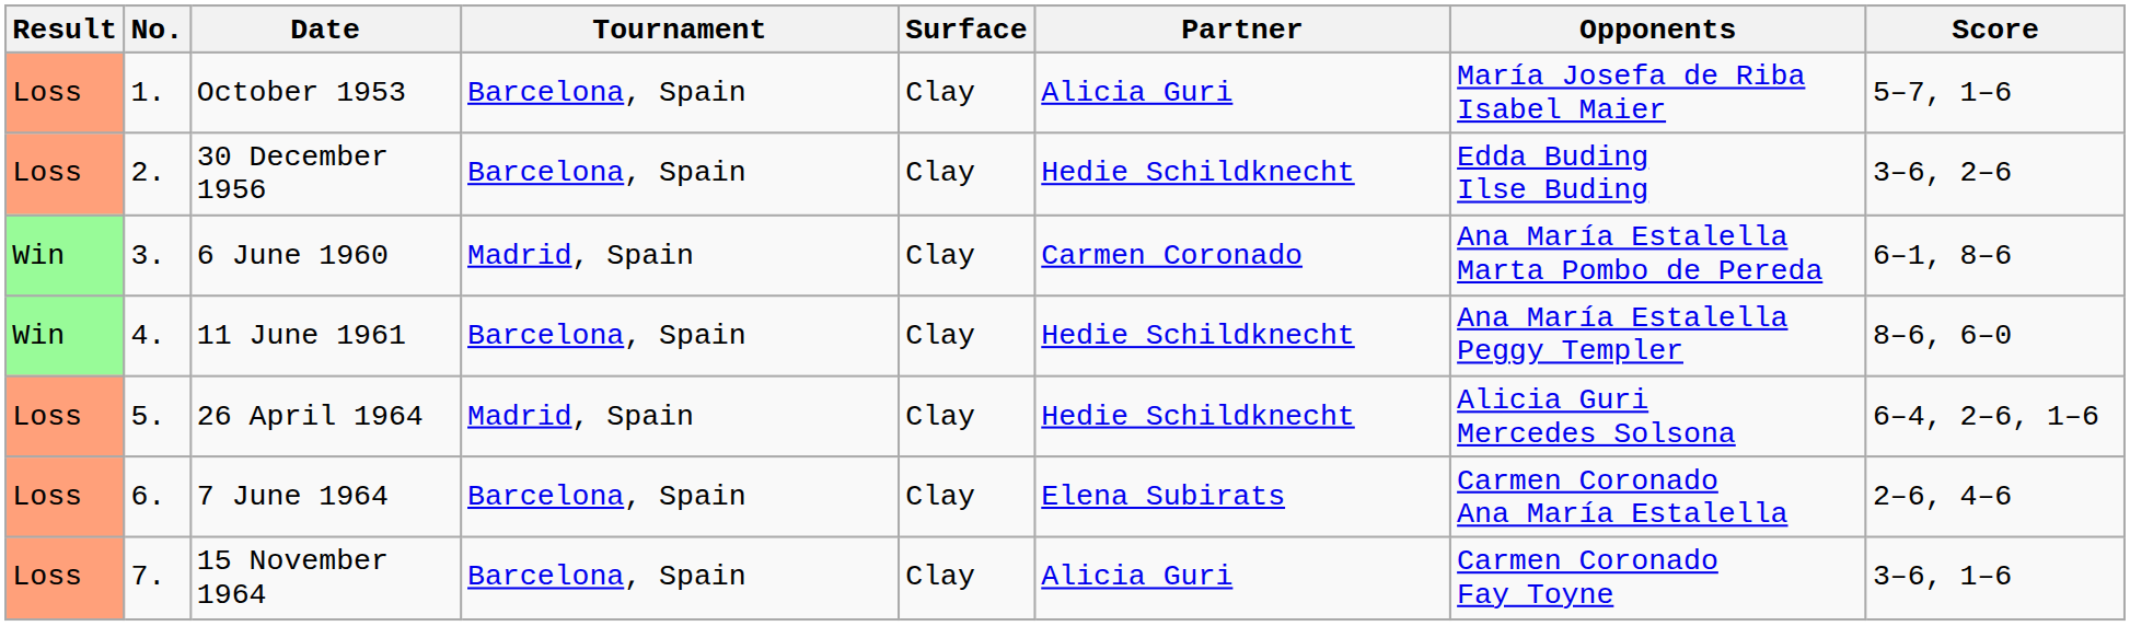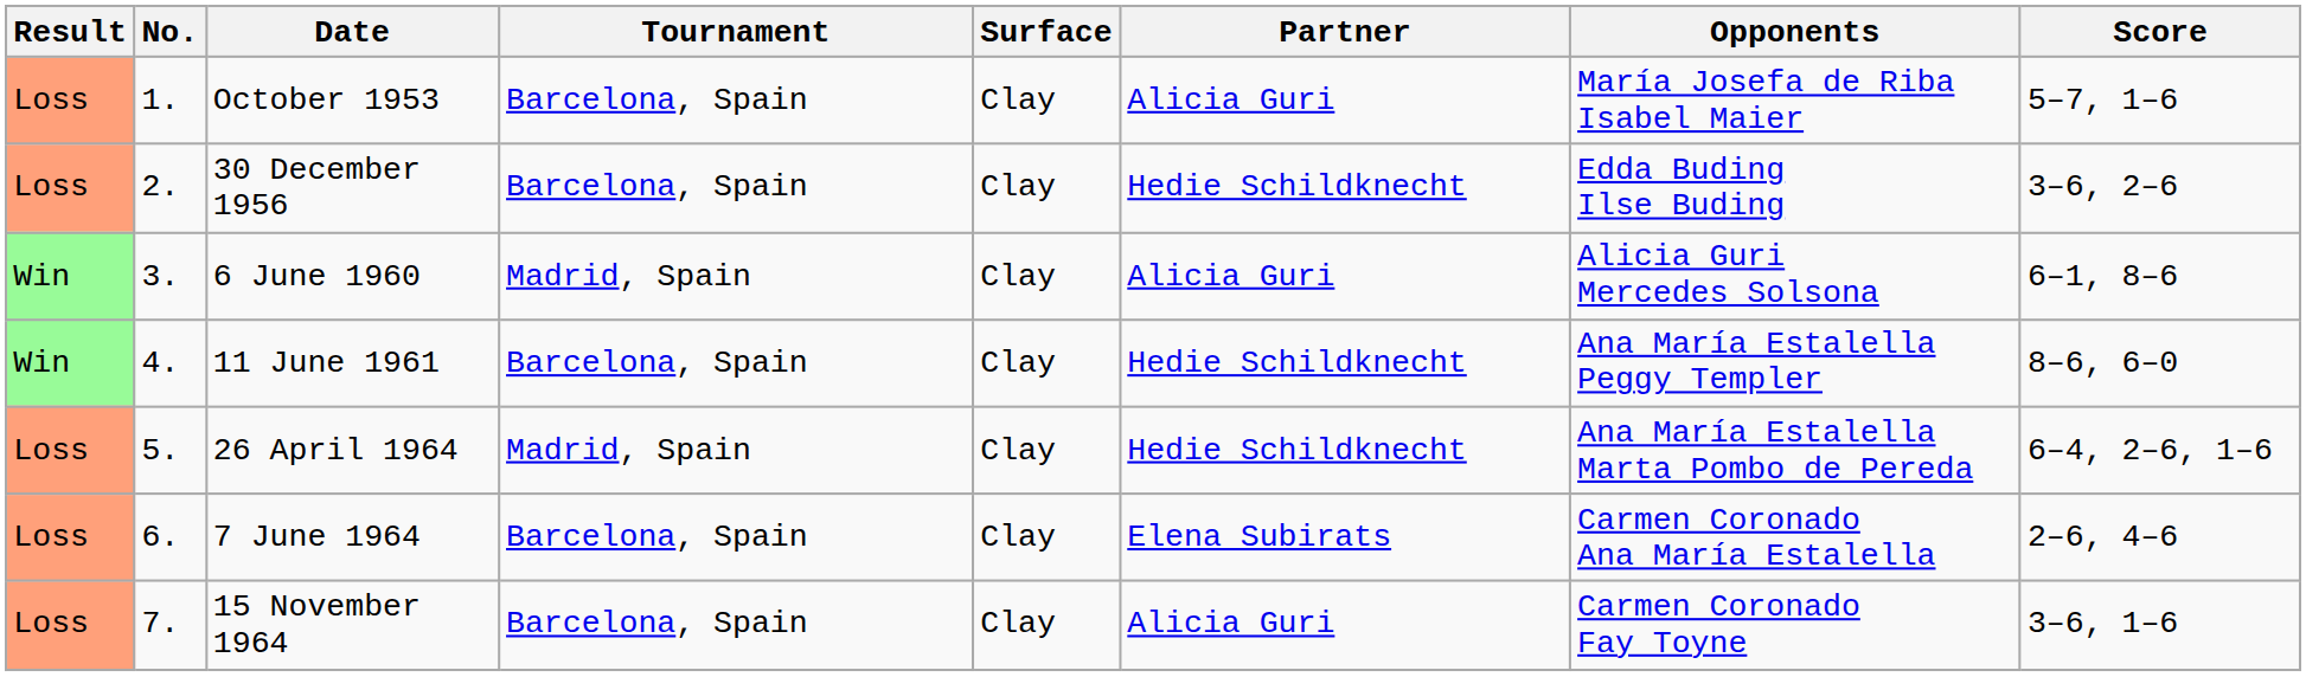 <table class="sortable wikitable">
 <tr>
 <th>Result</th>
 <th style="width:20px" class="unsortable">No.</th>
 <th style="width:115px">Date</th>
 <th style="width:190px">Tournament</th>
 <th style="width:50px">Surface</th>
 <th style="width:180px">Partner</th>
 <th style="width:180px">Opponents</th>
 <th style="width:110px" class="unsortable">Score</th>
 </tr>
 <tr>
 <td style="background:#ffa07a;">Loss</td>
 <td>1.</td>
 <td>October 1953</td>
 <td><a href='#'>Barcelona</a>, Spain</td>
 <td>Clay</td>
 <td> <a href='#'>Alicia Guri</a></td>
 <td> <a href='#'>María Josefa de Riba</a> <br>  <a href='#'>Isabel Maier</a></td>
 <td>5–7, 1–6</td>
 </tr>
 <tr>
 <td style="background:#ffa07a;">Loss</td>
 <td>2.</td>
 <td>30 December 1956</td>
 <td><a href='#'>Barcelona</a>, Spain</td>
 <td>Clay</td>
 <td> <a href='#'>Hedie Schildknecht</a></td>
 <td> <a href='#'>Edda Buding</a> <br>  <a href='#'>Ilse Buding</a></td>
 <td>3–6, 2–6</td>
 </tr>
 <tr>
 <td style="background:#98fb98;">Win</td>
 <td>3.</td>
 <td>6 June 1960</td>
 <td><a href='#'>Madrid</a>, Spain</td>
 <td>Clay</td>
-<td> <a href='#'>Carmen Coronado</a></td>
-<td> <a href='#'>Ana María Estalella</a><br> <a href='#'>Marta Pombo de Pereda</a></td>
+<td> <a href='#'>Alicia Guri</a></td>
+<td> <a href='#'>Alicia Guri</a><br> <a href='#'>Mercedes Solsona</a></td>
 <td>6–1, 8–6</td>
 </tr>
 <tr>
 <td style="background:#98fb98;">Win</td>
 <td>4.</td>
 <td>11 June 1961</td>
 <td><a href='#'>Barcelona</a>, Spain</td>
 <td>Clay</td>
 <td> <a href='#'>Hedie Schildknecht</a></td>
 <td> <a href='#'>Ana María Estalella</a><br> <a href='#'>Peggy Templer</a></td>
 <td>8–6, 6–0</td>
 </tr>
 <tr>
 <td style="background:#ffa07a;">Loss</td>
 <td>5.</td>
 <td>26 April 1964</td>
 <td><a href='#'>Madrid</a>, Spain</td>
 <td>Clay</td>
 <td> <a href='#'>Hedie Schildknecht</a></td>
-<td> <a href='#'>Alicia Guri</a><br> <a href='#'>Mercedes Solsona</a></td>
+<td> <a href='#'>Ana María Estalella</a><br> <a href='#'>Marta Pombo de Pereda</a></td>
 <td>6–4, 2–6, 1–6</td>
 </tr>
 <tr>
 <td style="background:#ffa07a;">Loss</td>
 <td>6.</td>
 <td>7 June 1964</td>
 <td><a href='#'>Barcelona</a>, Spain</td>
 <td>Clay</td>
 <td> <a href='#'>Elena Subirats</a></td>
 <td> <a href='#'>Carmen Coronado</a><br> <a href='#'>Ana María Estalella</a></td>
 <td>2–6, 4–6</td>
 </tr>
 <tr>
 <td style="background:#ffa07a;">Loss</td>
 <td>7.</td>
 <td>15 November 1964</td>
 <td><a href='#'>Barcelona</a>, Spain</td>
 <td>Clay</td>
 <td> <a href='#'>Alicia Guri</a></td>
 <td> <a href='#'>Carmen Coronado</a><br> <a href='#'>Fay Toyne</a></td>
 <td>3–6, 1–6</td>
 </tr>
 </table>
